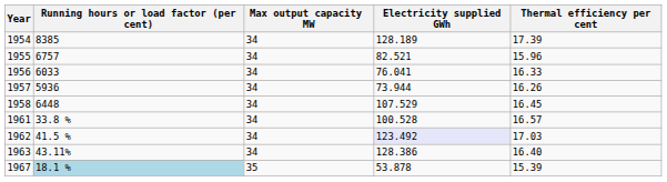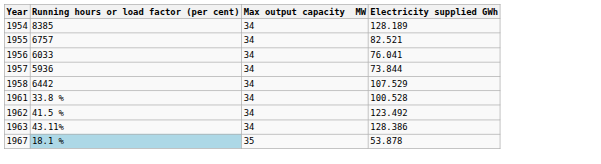 <table class="wikitable">
 <tr>
 <th>Year</th>
 <th>Running hours or load factor (per cent)</th>
 <th>Max output capacity  MW</th>
 <th>Electricity supplied GWh</th>
-<th>Thermal efficiency per cent</th>
 </tr>
 <tr>
 <td>1954</td>
 <td>8385                    </td>
 <td>34</td>
 <td>128.189</td>
-<td>17.39</td>
 </tr>
 <tr>
 <td>1955</td>
 <td>6757</td>
 <td>34</td>
 <td>82.521</td>
-<td>15.96</td>
 </tr>
 <tr>
 <td>1956</td>
 <td>6033</td>
 <td>34</td>
 <td>76.041</td>
-<td>16.33</td>
 </tr>
 <tr>
 <td>1957</td>
 <td>5936</td>
 <td>34</td>
-<td>73.944</td>
-<td>16.26</td>
+<td>73.844</td>
 </tr>
 <tr>
 <td>1958</td>
-<td>6448</td>
+<td>6442</td>
 <td>34</td>
 <td>107.529</td>
-<td>16.45</td>
 </tr>
 <tr>
 <td>1961</td>
 <td>33.8 %</td>
 <td>34</td>
 <td>100.528</td>
-<td>16.57</td>
 </tr>
 <tr>
 <td>1962</td>
 <td>41.5 %</td>
 <td>34</td>
-<td style="background: lavender;">123.492</td>
-<td>17.03</td>
+<td>123.492</td>
 </tr>
 <tr>
 <td>1963</td>
 <td>43.11%</td>
 <td>34</td>
 <td>128.386</td>
-<td>16.40</td>
 </tr>
 <tr>
 <td>1967</td>
 <td style="background: lightblue;">18.1 %</td>
 <td>35</td>
 <td>53.878</td>
-<td>15.39</td>
 </tr>
 </table>
